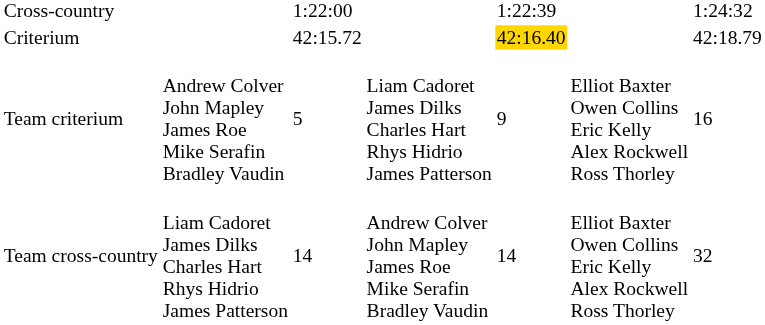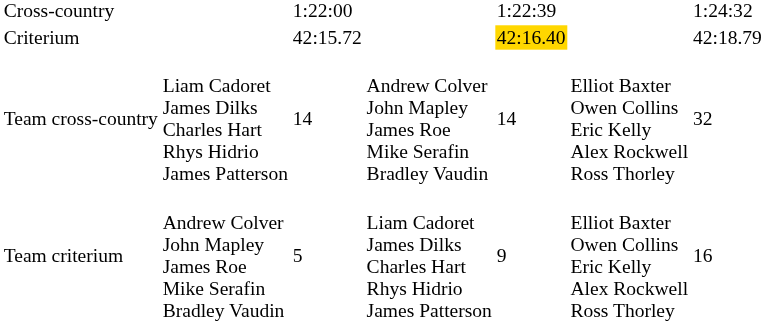 <table>
 <tr>
 <td>Cross-country</td>
 <td></td>
 <td>1:22:00</td>
 <td></td>
 <td>1:22:39</td>
 <td></td>
 <td>1:24:32</td>
 </tr>
 <tr>
 <td>Criterium</td>
 <td></td>
 <td>42:15.72</td>
 <td></td>
 <td style="background: gold;">42:16.40</td>
 <td></td>
 <td>42:18.79</td>
 </tr>
 <tr>
+<td>Team cross-country</td>
+<td> <br> Liam Cadoret <br>James Dilks <br>Charles Hart <br>Rhys Hidrio <br>James Patterson</td>
+<td>14</td>
+<td> <br> Andrew Colver <br>John Mapley <br>James Roe <br>Mike Serafin <br>Bradley Vaudin</td>
+<td>14</td>
+<td> <br> Elliot Baxter <br>Owen Collins <br>Eric Kelly <br>Alex Rockwell <br>Ross Thorley</td>
+<td>32</td>
+</tr>
+<tr>
 <td>Team criterium</td>
 <td> <br> Andrew Colver <br>John Mapley <br>James Roe <br>Mike Serafin <br>Bradley Vaudin</td>
 <td>5</td>
 <td> <br> Liam Cadoret <br>James Dilks <br>Charles Hart <br>Rhys Hidrio <br>James Patterson</td>
 <td>9</td>
 <td> <br> Elliot Baxter <br>Owen Collins <br>Eric Kelly <br>Alex Rockwell <br>Ross Thorley</td>
 <td>16</td>
 </tr>
-<tr>
-<td>Team cross-country</td>
-<td> <br> Liam Cadoret <br>James Dilks <br>Charles Hart <br>Rhys Hidrio <br>James Patterson</td>
-<td>14</td>
-<td> <br> Andrew Colver <br>John Mapley <br>James Roe <br>Mike Serafin <br>Bradley Vaudin</td>
-<td>14</td>
-<td> <br> Elliot Baxter <br>Owen Collins <br>Eric Kelly <br>Alex Rockwell <br>Ross Thorley</td>
-<td>32</td>
-</tr>
 </table>
